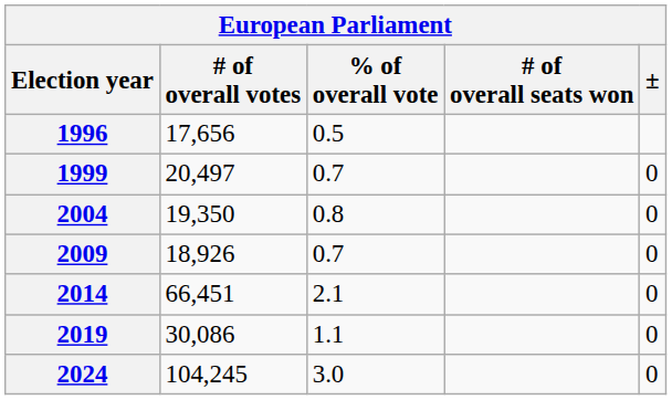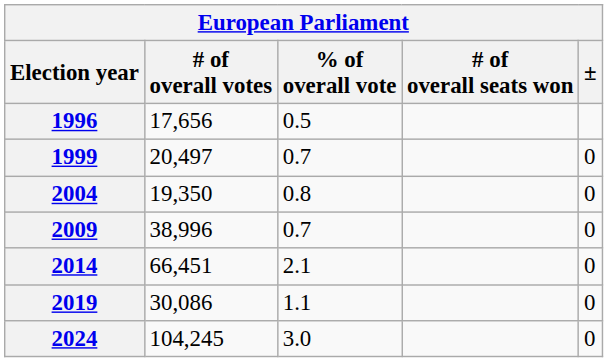 <table class=wikitable>
 <tr>
 <th colspan=6><a href='#'>European Parliament</a></th>
 </tr>
 <tr>
 <th>Election year</th>
 <th># of<br>overall votes</th>
 <th>% of<br>overall vote</th>
 <th># of<br>overall seats won</th>
 <th>±</th>
 </tr>
 <tr>
 <th><a href='#'>1996</a></th>
 <td>17,656</td>
 <td>0.5</td>
 <td></td>
 <td></td>
 </tr>
 <tr>
 <th><a href='#'>1999</a></th>
 <td>20,497</td>
 <td>0.7</td>
 <td></td>
 <td>0</td>
 </tr>
 <tr>
 <th><a href='#'>2004</a></th>
 <td>19,350</td>
 <td>0.8</td>
 <td></td>
 <td>0</td>
 </tr>
 <tr>
 <th><a href='#'>2009</a></th>
-<td>18,926</td>
+<td>38,996</td>
 <td>0.7</td>
 <td></td>
 <td>0</td>
 </tr>
 <tr>
 <th><a href='#'>2014</a></th>
 <td>66,451</td>
 <td>2.1</td>
 <td></td>
 <td>0</td>
 </tr>
 <tr>
 <th><a href='#'>2019</a></th>
 <td>30,086</td>
 <td>1.1</td>
 <td></td>
 <td>0</td>
 </tr>
 <tr>
 <th><a href='#'>2024</a></th>
 <td>104,245</td>
 <td>3.0</td>
 <td></td>
 <td>0</td>
 </tr>
 </table>
